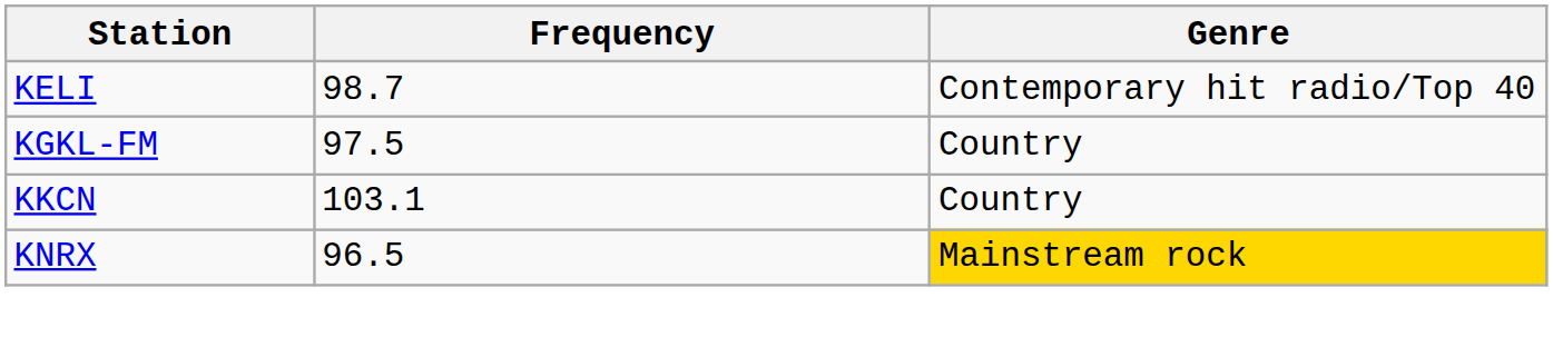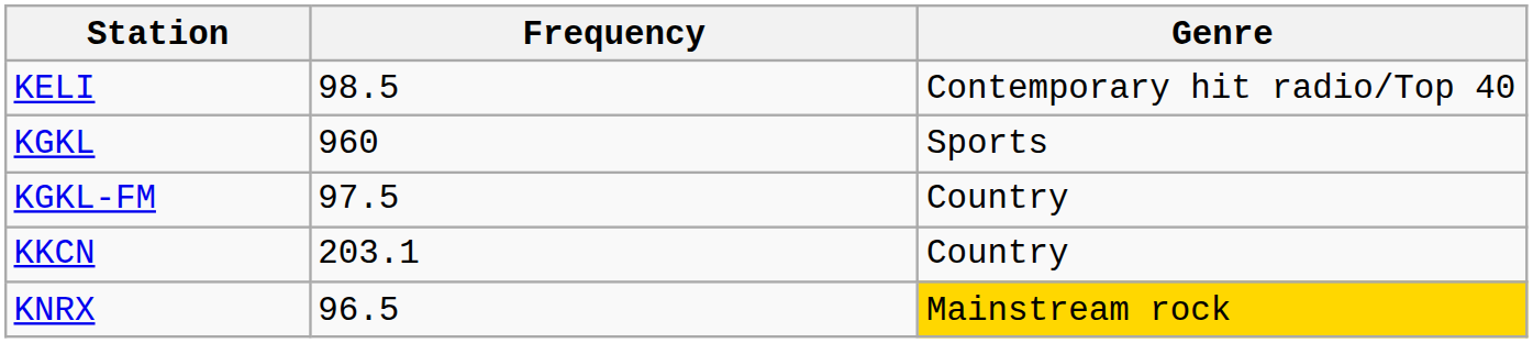 <table class="wikitable" style="width:45em;">
 <tr>
 <th style="width:20%">Station</th>
 <th style="width:40%">Frequency</th>
 <th style="width:40%">Genre</th>
 </tr>
 <tr>
 <td><a href='#'>KELI</a></td>
-<td>98.7</td>
+<td>98.5</td>
 <td>Contemporary hit radio/Top 40</td>
+</tr>
+<tr>
+<td><a href='#'>KGKL</a></td>
+<td>960</td>
+<td>Sports</td>
 </tr>
 <tr>
 <td><a href='#'>KGKL-FM</a></td>
 <td>97.5</td>
 <td>Country</td>
 </tr>
 <tr>
 <td><a href='#'>KKCN</a></td>
-<td>103.1</td>
+<td>203.1</td>
 <td>Country</td>
 </tr>
 <tr>
 <td><a href='#'>KNRX</a></td>
 <td>96.5</td>
 <td style="background: gold;">Mainstream rock</td>
 </tr>
 </table>
